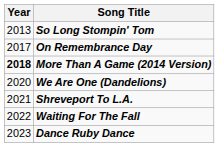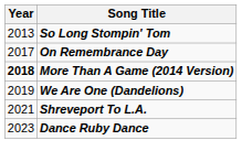 <table class="wikitable sortable">
 <tr>
 <th>Year</th>
 <th>Song Title</th>
 </tr>
 <tr>
 <td>2013</td>
 <td><strong><em>So Long Stompin' Tom</em></strong></td>
 </tr>
 <tr>
 <td>2017</td>
 <td><strong><em>On Remembrance Day</em></strong></td>
 </tr>
 <tr>
 <td><strong>2018</strong></td>
 <td><strong><em>More Than A Game (2014 Version)</em></strong></td>
 </tr>
 <tr>
-<td>2020</td>
+<td>2019</td>
 <td><strong><em>We Are One (Dandelions)</em></strong></td>
 </tr>
 <tr>
 <td>2021</td>
 <td><strong><em>Shreveport To L.A.</em></strong></td>
 </tr>
 <tr>
-<td>2022</td>
-<td><strong><em>Waiting For The Fall</em></strong></td>
-</tr>
-<tr>
 <td>2023</td>
 <td><strong><em>Dance Ruby Dance</em></strong></td>
 </tr>
 </table>
